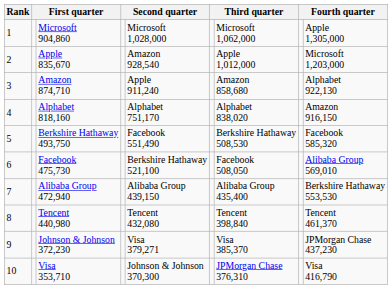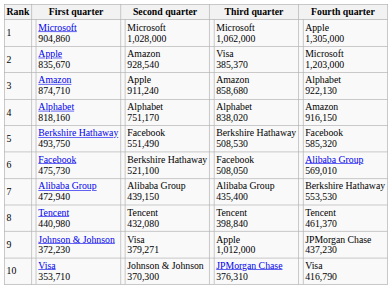 <table class="wikitable">
 <tr>
 <th>Rank</th>
 <th colspan = 2>First quarter</th>
 <th colspan = 2>Second quarter</th>
 <th colspan = 2>Third quarter</th>
 <th colspan = 2>Fourth quarter</th>
 </tr>
 <tr>
 <td>1</td>
 <td></td>
 <td><a href='#'>Microsoft</a> <br> 904,860</td>
 <td></td>
 <td>Microsoft <br> 1,028,000</td>
 <td></td>
 <td>Microsoft <br> 1,062,000</td>
 <td></td>
 <td>Apple <br> 1,305,000</td>
 </tr>
 <tr>
 <td>2</td>
 <td></td>
 <td><a href='#'>Apple</a> <br> 835,670</td>
 <td></td>
 <td>Amazon <br> 928,540</td>
 <td></td>
-<td>Apple <br> 1,012,000</td>
+<td>Visa <br> 385,370</td>
 <td></td>
 <td>Microsoft <br> 1,203,000</td>
 </tr>
 <tr>
 <td>3</td>
 <td></td>
 <td><a href='#'>Amazon</a> <br> 874,710</td>
 <td></td>
 <td>Apple <br> 911,240</td>
 <td></td>
 <td>Amazon <br> 858,680</td>
 <td></td>
 <td>Alphabet <br> 922,130</td>
 </tr>
 <tr>
 <td>4</td>
 <td></td>
 <td><a href='#'>Alphabet</a> <br> 818,160</td>
 <td></td>
 <td>Alphabet <br> 751,170</td>
 <td></td>
 <td>Alphabet <br> 838,020</td>
 <td></td>
 <td>Amazon <br> 916,150</td>
 </tr>
 <tr>
 <td>5</td>
 <td></td>
 <td><a href='#'>Berkshire Hathaway</a> <br> 493,750</td>
 <td></td>
 <td>Facebook <br> 551,490</td>
 <td></td>
 <td>Berkshire Hathaway <br> 508,530</td>
 <td></td>
 <td>Facebook <br> 585,320</td>
 </tr>
 <tr>
 <td>6</td>
 <td></td>
 <td><a href='#'>Facebook</a> <br> 475,730</td>
 <td></td>
 <td>Berkshire Hathaway <br> 521,100</td>
 <td></td>
 <td>Facebook <br> 508,050</td>
 <td></td>
 <td><a href='#'>Alibaba Group</a> <br> 569,010</td>
 </tr>
 <tr>
 <td>7</td>
 <td></td>
 <td><a href='#'>Alibaba Group</a> <br> 472,940</td>
 <td></td>
 <td>Alibaba Group <br> 439,150</td>
 <td></td>
 <td>Alibaba Group <br> 435,400</td>
 <td></td>
 <td>Berkshire Hathaway <br> 553,530</td>
 </tr>
 <tr>
 <td>8</td>
 <td></td>
 <td><a href='#'>Tencent</a> <br> 440,980</td>
 <td></td>
 <td>Tencent <br> 432,080</td>
 <td></td>
 <td>Tencent <br> 398,840</td>
 <td></td>
 <td>Tencent <br> 461,370</td>
 </tr>
 <tr>
 <td>9</td>
 <td></td>
 <td><a href='#'>Johnson & Johnson</a> <br> 372,230</td>
 <td></td>
 <td>Visa <br> 379,271</td>
 <td></td>
-<td>Visa <br> 385,370</td>
+<td>Apple <br> 1,012,000</td>
 <td></td>
 <td>JPMorgan Chase <br> 437,230</td>
 </tr>
 <tr>
 <td>10</td>
 <td></td>
 <td><a href='#'>Visa</a> <br> 353,710</td>
 <td></td>
 <td>Johnson & Johnson <br> 370,300</td>
 <td></td>
 <td><a href='#'>JPMorgan Chase</a> <br> 376,310</td>
 <td></td>
 <td>Visa <br> 416,790<br></td>
 </tr>
 </table>
